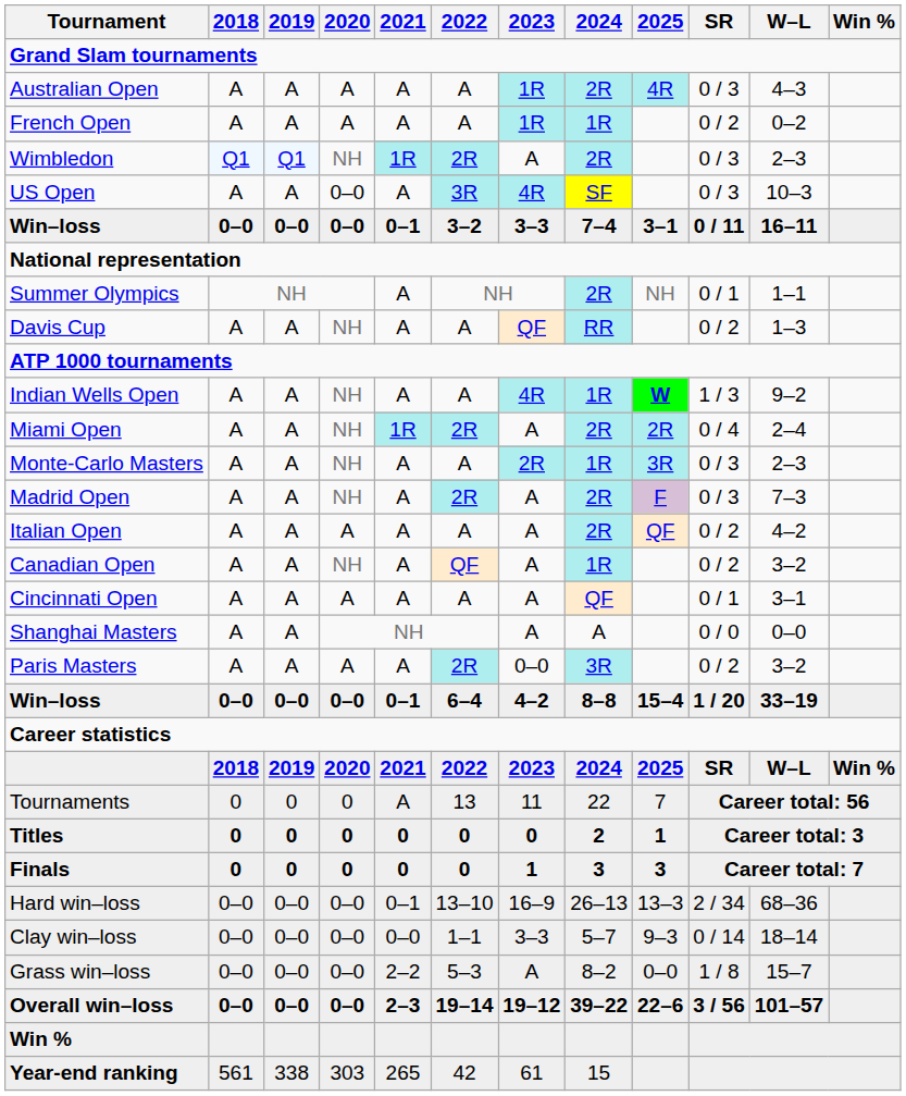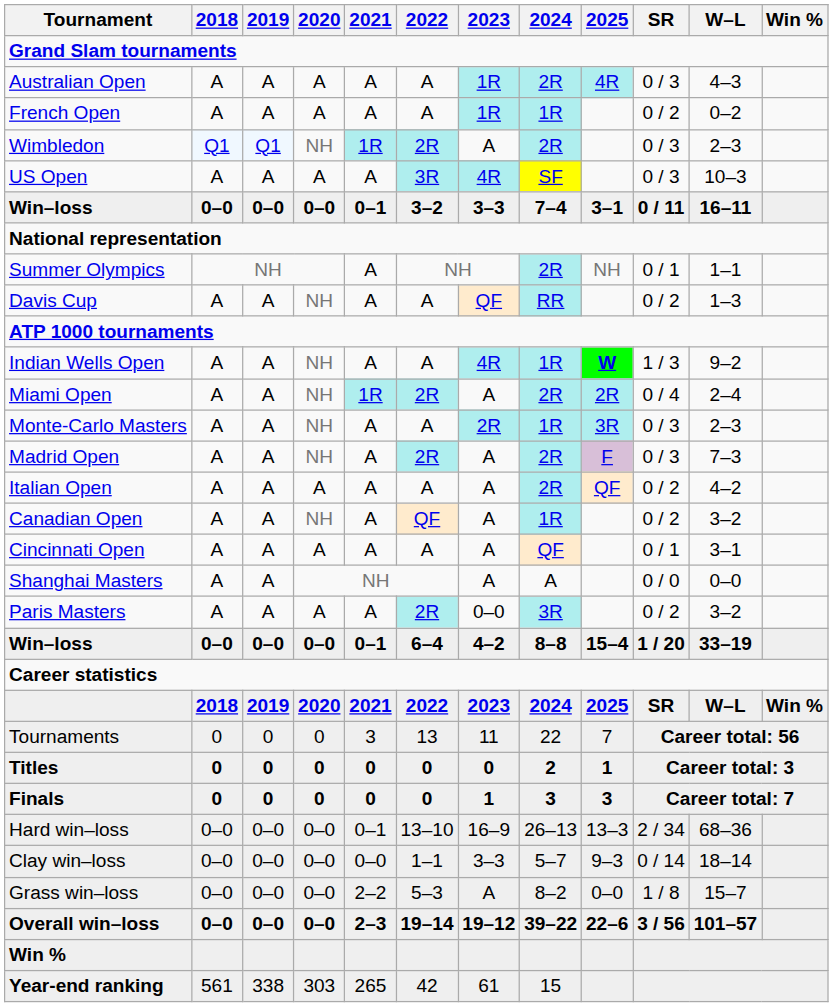 <table class="wikitable nowrap" style=text-align:center;font-size:96%>
 <tr>
 <th>Tournament</th>
 <th><a href='#'>2018</a></th>
 <th><a href='#'>2019</a></th>
 <th><a href='#'>2020</a></th>
 <th><a href='#'>2021</a></th>
 <th><a href='#'>2022</a></th>
 <th><a href='#'>2023</a></th>
 <th><a href='#'>2024</a></th>
 <th><a href='#'>2025</a></th>
 <th>SR</th>
 <th>W–L</th>
 <th>Win %</th>
 </tr>
 <tr>
 <td colspan="12" align="left"><strong><a href='#'>Grand Slam tournaments</a></strong></td>
 </tr>
 <tr>
 <td align=left><a href='#'>Australian Open</a></td>
 <td>A</td>
 <td>A</td>
 <td>A</td>
 <td>A</td>
 <td>A</td>
 <td style=background:#afeeee><a href='#'>1R</a></td>
 <td style=background:#afeeee><a href='#'>2R</a></td>
 <td style=background:#afeeee><a href='#'>4R</a></td>
 <td>0 / 3</td>
 <td>4–3</td>
 <td></td>
 </tr>
 <tr>
 <td align=left><a href='#'>French Open</a></td>
 <td>A</td>
 <td>A</td>
 <td>A</td>
 <td>A</td>
 <td>A</td>
 <td style=background:#afeeee><a href='#'>1R</a></td>
 <td style=background:#afeeee><a href='#'>1R</a></td>
 <td></td>
 <td>0 / 2</td>
 <td>0–2</td>
 <td></td>
 </tr>
 <tr>
 <td align=left><a href='#'>Wimbledon</a></td>
 <td style=background:#f0f8ff><a href='#'>Q1</a></td>
 <td style=background:#f0f8ff><a href='#'>Q1</a></td>
 <td style=color:#767676>NH</td>
 <td style=background:#afeeee><a href='#'>1R</a></td>
 <td style=background:#afeeee><a href='#'>2R</a></td>
 <td>A</td>
 <td style=background:#afeeee><a href='#'>2R</a></td>
 <td></td>
 <td>0 / 3</td>
 <td>2–3</td>
 <td></td>
 </tr>
 <tr>
 <td align=left><a href='#'>US Open</a></td>
 <td>A</td>
 <td>A</td>
-<td>0–0</td>
+<td>A</td>
 <td>A</td>
 <td style=background:#afeeee><a href='#'>3R</a></td>
 <td style=background:#afeeee><a href='#'>4R</a></td>
 <td style=background:yellow><a href='#'>SF</a></td>
 <td></td>
 <td>0 / 3</td>
 <td>10–3</td>
 <td></td>
 </tr>
 <tr style=font-weight:bold;background:#efefef>
 <td style=text-align:left>Win–loss</td>
 <td>0–0</td>
 <td>0–0</td>
 <td>0–0</td>
 <td>0–1</td>
 <td>3–2</td>
 <td>3–3</td>
 <td>7–4</td>
 <td>3–1</td>
 <td>0 / 11</td>
 <td>16–11</td>
 <td></td>
 </tr>
 <tr>
 <td colspan="12" style="text-align:left;"><strong>National representation</strong></td>
 </tr>
 <tr>
 <td align=left><a href='#'>Summer Olympics</a></td>
 <td colspan=3 style=color:#767676>NH</td>
 <td>A</td>
 <td colspan=2 style=color:#767676>NH</td>
 <td style=background:#afeeee><a href='#'>2R</a></td>
 <td colspan=1 style=color:#767676>NH</td>
 <td>0 / 1</td>
 <td>1–1</td>
 <td></td>
 </tr>
 <tr>
 <td align=left><a href='#'>Davis Cup</a></td>
 <td>A</td>
 <td>A</td>
 <td style=color:#767676>NH</td>
 <td>A</td>
 <td>A</td>
 <td style=background:#ffebcd><a href='#'>QF</a></td>
 <td style=background:#afeeee><a href='#'>RR</a></td>
 <td></td>
 <td>0 / 2</td>
 <td>1–3</td>
 <td></td>
 </tr>
 <tr>
 <td colspan="12" align="left"><strong><a href='#'>ATP 1000 tournaments</a></strong></td>
 </tr>
 <tr>
 <td align=left><a href='#'>Indian Wells Open</a></td>
 <td>A</td>
 <td>A</td>
 <td style=color:#767676>NH</td>
 <td>A</td>
 <td>A</td>
 <td style=background:#afeeee><a href='#'>4R</a></td>
 <td style=background:#afeeee><a href='#'>1R</a></td>
 <td style=background:lime><a href='#'><strong>W</strong></a></td>
 <td>1 / 3</td>
 <td>9–2</td>
 <td></td>
 </tr>
 <tr>
 <td align=left><a href='#'>Miami Open</a></td>
 <td>A</td>
 <td>A</td>
 <td style=color:#767676>NH</td>
 <td style=background:#afeeee><a href='#'>1R</a></td>
 <td style=background:#afeeee><a href='#'>2R</a></td>
 <td>A</td>
 <td style=background:#afeeee><a href='#'>2R</a></td>
 <td style=background:#afeeee><a href='#'>2R</a></td>
 <td>0 / 4</td>
 <td>2–4</td>
 <td></td>
 </tr>
 <tr>
 <td align=left><a href='#'>Monte-Carlo Masters</a></td>
 <td>A</td>
 <td>A</td>
 <td style=color:#767676>NH</td>
 <td>A</td>
 <td>A</td>
 <td style=background:#afeeee><a href='#'>2R</a></td>
 <td style=background:#afeeee><a href='#'>1R</a></td>
 <td style=background:#afeeee><a href='#'>3R</a></td>
 <td>0 / 3</td>
 <td>2–3</td>
 <td></td>
 </tr>
 <tr>
 <td align=left><a href='#'>Madrid Open</a></td>
 <td>A</td>
 <td>A</td>
 <td style=color:#767676>NH</td>
 <td>A</td>
 <td style=background:#afeeee><a href='#'>2R</a></td>
 <td>A</td>
 <td style=background:#afeeee><a href='#'>2R</a></td>
 <td style=background:thistle><a href='#'>F</a></td>
 <td>0 / 3</td>
 <td>7–3</td>
 <td></td>
 </tr>
 <tr>
 <td align=left><a href='#'>Italian Open</a></td>
 <td>A</td>
 <td>A</td>
 <td>A</td>
 <td>A</td>
 <td>A</td>
 <td>A</td>
 <td style=background:#afeeee><a href='#'>2R</a></td>
 <td style=background:#ffebcd><a href='#'>QF</a></td>
 <td>0 / 2</td>
 <td>4–2</td>
 <td></td>
 </tr>
 <tr>
 <td align=left><a href='#'>Canadian Open</a></td>
 <td>A</td>
 <td>A</td>
 <td style=color:#767676>NH</td>
 <td>A</td>
 <td style=background:#ffebcd><a href='#'>QF</a></td>
 <td>A</td>
 <td style=background:#afeeee><a href='#'>1R</a></td>
 <td></td>
 <td>0 / 2</td>
 <td>3–2</td>
 <td></td>
 </tr>
 <tr>
 <td align=left><a href='#'>Cincinnati Open</a></td>
 <td>A</td>
 <td>A</td>
 <td>A</td>
 <td>A</td>
 <td>A</td>
 <td>A</td>
 <td style=background:#ffebcd><a href='#'>QF</a></td>
 <td></td>
 <td>0 / 1</td>
 <td>3–1</td>
 <td></td>
 </tr>
 <tr>
 <td align=left><a href='#'>Shanghai Masters</a></td>
 <td>A</td>
 <td>A</td>
 <td colspan=3 style=color:#767676>NH</td>
 <td>A</td>
 <td>A</td>
 <td></td>
 <td>0 / 0</td>
 <td>0–0</td>
 <td></td>
 </tr>
 <tr>
 <td align=left><a href='#'>Paris Masters</a></td>
 <td>A</td>
 <td>A</td>
 <td>A</td>
 <td>A</td>
 <td style=background:#afeeee><a href='#'>2R</a></td>
 <td>0–0</td>
 <td style=background:#afeeee><a href='#'>3R</a></td>
 <td></td>
 <td>0 / 2</td>
 <td>3–2</td>
 <td></td>
 </tr>
 <tr style=font-weight:bold;background:#efefef>
 <td style=text-align:left>Win–loss</td>
 <td>0–0</td>
 <td>0–0</td>
 <td>0–0</td>
 <td>0–1</td>
 <td>6–4</td>
 <td>4–2</td>
 <td>8–8</td>
 <td>15–4</td>
 <td>1 / 20</td>
 <td>33–19</td>
 <td></td>
 </tr>
 <tr>
 <td colspan="12" style="text-align:left"><strong>Career statistics</strong></td>
 </tr>
 <tr style=font-weight:bold;background:#efefef>
 <td></td>
 <td><a href='#'>2018</a></td>
 <td><a href='#'>2019</a></td>
 <td><a href='#'>2020</a></td>
 <td><a href='#'>2021</a></td>
 <td><a href='#'>2022</a></td>
 <td><a href='#'>2023</a></td>
 <td><a href='#'>2024</a></td>
 <td><a href='#'>2025</a></td>
 <td>SR</td>
 <td>W–L</td>
 <td>Win %</td>
 </tr>
 <tr bgcolor=efefef>
 <td style=text-align:left>Tournaments</td>
 <td>0</td>
 <td>0</td>
 <td>0</td>
-<td>A</td>
+<td>3</td>
 <td>13</td>
 <td>11</td>
 <td>22</td>
 <td>7</td>
 <td colspan=3><strong>Career total: 56</strong></td>
 </tr>
 <tr style=font-weight:bold;background:#efefef>
 <td style=text-align:left>Titles</td>
 <td>0</td>
 <td>0</td>
 <td>0</td>
 <td>0</td>
 <td>0</td>
 <td>0</td>
 <td>2</td>
 <td>1</td>
 <td colspan=3>Career total: 3</td>
 </tr>
 <tr style=font-weight:bold;background:#efefef>
 <td style=text-align:left>Finals</td>
 <td>0</td>
 <td>0</td>
 <td>0</td>
 <td>0</td>
 <td>0</td>
 <td>1</td>
 <td>3</td>
 <td>3</td>
 <td colspan=3>Career total: 7</td>
 </tr>
 <tr style=background:#efefef>
 <td style=text-align:left>Hard win–loss</td>
 <td>0–0</td>
 <td>0–0</td>
 <td>0–0</td>
 <td>0–1</td>
 <td>13–10</td>
 <td>16–9</td>
 <td>26–13</td>
 <td>13–3</td>
 <td>2 / 34</td>
 <td>68–36</td>
 <td></td>
 </tr>
 <tr style=background:#efefef>
 <td style=text-align:left>Clay win–loss</td>
 <td>0–0</td>
 <td>0–0</td>
 <td>0–0</td>
 <td>0–0</td>
 <td>1–1</td>
 <td>3–3</td>
 <td>5–7</td>
 <td>9–3</td>
 <td>0 / 14</td>
 <td>18–14</td>
 <td></td>
 </tr>
 <tr style=background:#efefef>
 <td style=text-align:left>Grass win–loss</td>
 <td>0–0</td>
 <td>0–0</td>
 <td>0–0</td>
 <td>2–2</td>
 <td>5–3</td>
 <td>A</td>
 <td>8–2</td>
 <td>0–0</td>
 <td>1 / 8</td>
 <td>15–7</td>
 <td></td>
 </tr>
 <tr style=font-weight:bold;background:#efefef>
 <td style=text-align:left>Overall win–loss</td>
 <td>0–0</td>
 <td>0–0</td>
 <td>0–0</td>
 <td>2–3</td>
 <td>19–14</td>
 <td>19–12</td>
 <td>39–22</td>
 <td>22–6</td>
 <td>3 / 56</td>
 <td>101–57</td>
 <td></td>
 </tr>
 <tr style=font-weight:bold;background:#efefef>
 <td style=text-align:left>Win %</td>
 <td></td>
 <td></td>
 <td></td>
 <td></td>
 <td></td>
 <td></td>
 <td></td>
 <td></td>
 <td colspan=3></td>
 </tr>
 <tr bgcolor=efefef>
 <td style=text-align:left><strong>Year-end ranking</strong></td>
 <td>561</td>
 <td>338</td>
 <td>303</td>
 <td>265</td>
 <td>42</td>
 <td>61</td>
 <td>15</td>
 <td></td>
 <td colspan="3"></td>
 </tr>
 </table>
